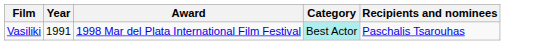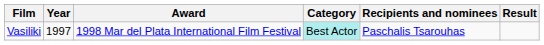 <table class="wikitable">
 <tr>
 <th>Film</th>
 <th>Year</th>
 <th>Award</th>
 <th>Category</th>
 <th>Recipients and nominees</th>
+<th>Result</th>
 </tr>
 <tr>
 <td><a href='#'>Vasiliki</a></td>
-<td>1991</td>
+<td>1997</td>
 <td><a href='#'>1998 Mar del Plata International Film Festival</a></td>
 <td style="background: paleturquoise;">Best Actor</td>
 <td><a href='#'>Paschalis Tsarouhas</a></td>
+<td></td>
 </tr>
 </table>
